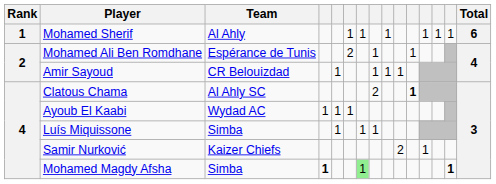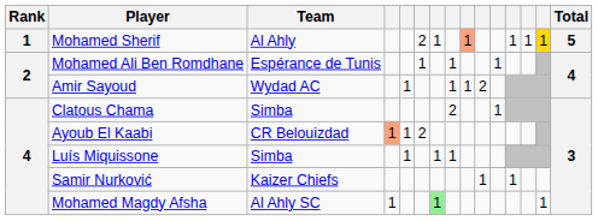 <table class="wikitable" style="text-align:center; font-size:90%">
 <tr>
 <th>Rank</th>
 <th>Player</th>
 <th>Team</th>
 <th></th>
 <th></th>
 <th></th>
 <th></th>
 <th></th>
 <th></th>
 <th></th>
 <th></th>
 <th></th>
 <th></th>
 <th></th>
 <th>Total</th>
 </tr>
 <tr>
 <th>1</th>
 <td align=left> <a href='#'>Mohamed Sherif</a></td>
 <td align=left> <a href='#'>Al Ahly</a></td>
 <td></td>
 <td></td>
-<td>1</td>
+<td>2</td>
 <td>1</td>
 <td></td>
-<td>1</td>
+<td style="background: lightsalmon;">1</td>
 <td></td>
 <td></td>
 <td>1</td>
 <td>1</td>
-<td>1</td>
-<th>6</th>
+<td style="background: gold;">1</td>
+<th>5</th>
 </tr>
 <tr>
 <th rowspan=2>2</th>
 <td align=left> <a href='#'>Mohamed Ali Ben Romdhane</a></td>
 <td align=left> <a href='#'>Espérance de Tunis</a></td>
 <td></td>
 <td></td>
-<td>2</td>
+<td>1</td>
 <td></td>
 <td>1</td>
 <td></td>
 <td></td>
 <td>1</td>
 <td></td>
 <td></td>
 <td bgcolor=silver></td>
 <th rowspan=2>4</th>
 </tr>
 <tr>
 <td align=left> <a href='#'>Amir Sayoud</a></td>
-<td align=left> <a href='#'>CR Belouizdad</a></td>
+<td align=left> <a href='#'>Wydad AC</a></td>
 <td></td>
 <td>1</td>
 <td></td>
 <td></td>
 <td>1</td>
 <td>1</td>
-<td>1</td>
+<td>2</td>
 <td></td>
 <td bgcolor=silver colspan=3></td>
 </tr>
 <tr>
 <th rowspan=5>4</th>
 <td align=left> <a href='#'>Clatous Chama</a></td>
-<td align=left> <a href='#'>Al Ahly SC</a></td>
+<td align=left> <a href='#'>Simba</a></td>
 <td></td>
 <td></td>
 <td></td>
 <td></td>
 <td>2</td>
 <td></td>
 <td></td>
-<td><strong>1</strong></td>
+<td>1</td>
 <td bgcolor=silver colspan=3></td>
 <th rowspan=5>3</th>
 </tr>
 <tr>
 <td align=left> <a href='#'>Ayoub El Kaabi</a></td>
-<td align=left> <a href='#'>Wydad AC</a></td>
+<td align=left> <a href='#'>CR Belouizdad</a></td>
+<td style="background: lightsalmon;">1</td>
 <td>1</td>
-<td>1</td>
-<td>1</td>
+<td>2</td>
 <td></td>
 <td></td>
 <td></td>
 <td></td>
 <td></td>
 <td></td>
 <td></td>
 <td bgcolor=silver></td>
 </tr>
 <tr>
 <td align=left> <a href='#'>Luís Miquissone</a></td>
 <td align=left> <a href='#'>Simba</a></td>
 <td></td>
 <td>1</td>
 <td></td>
 <td>1</td>
 <td>1</td>
 <td></td>
 <td></td>
 <td></td>
 <td bgcolor=silver colspan=3></td>
 </tr>
 <tr>
 <td align=left> <a href='#'>Samir Nurković</a></td>
 <td align=left> <a href='#'>Kaizer Chiefs</a></td>
 <td></td>
 <td></td>
 <td></td>
 <td></td>
 <td></td>
 <td></td>
-<td>2</td>
+<td>1</td>
 <td></td>
 <td>1</td>
 <td></td>
 <td></td>
 </tr>
 <tr>
 <td align=left> <a href='#'>Mohamed Magdy Afsha</a></td>
-<td align=left> <a href='#'>Simba</a></td>
-<td><strong>1</strong></td>
+<td align=left> <a href='#'>Al Ahly SC</a></td>
+<td>1</td>
 <td></td>
 <td></td>
 <td style="background: lightgreen;">1</td>
 <td></td>
 <td></td>
 <td></td>
 <td></td>
 <td></td>
 <td></td>
-<td><strong>1</strong></td>
+<td>1</td>
 </tr>
 </table>
